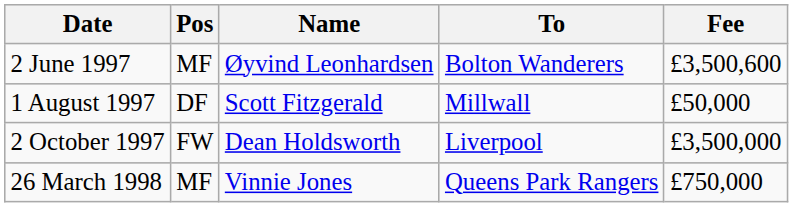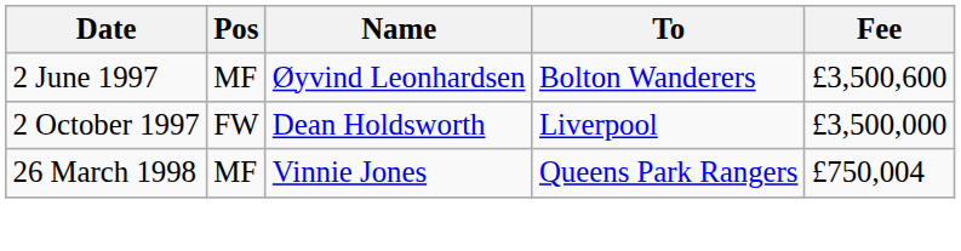 <table class="wikitable">
 <tr>
 <th>Date</th>
 <th>Pos</th>
 <th>Name</th>
 <th>To</th>
 <th>Fee</th>
 </tr>
 <tr>
 <td>2 June 1997</td>
 <td>MF</td>
 <td><a href='#'>Øyvind Leonhardsen</a></td>
 <td><a href='#'>Bolton Wanderers</a></td>
 <td>£3,500,600</td>
 </tr>
 <tr>
-<td>1 August 1997</td>
-<td>DF</td>
-<td><a href='#'>Scott Fitzgerald</a></td>
-<td><a href='#'>Millwall</a></td>
-<td>£50,000</td>
-</tr>
-<tr>
 <td>2 October 1997</td>
 <td>FW</td>
 <td><a href='#'>Dean Holdsworth</a></td>
 <td><a href='#'>Liverpool</a></td>
 <td>£3,500,000</td>
 </tr>
 <tr>
 <td>26 March 1998</td>
 <td>MF</td>
 <td><a href='#'>Vinnie Jones</a></td>
 <td><a href='#'>Queens Park Rangers</a></td>
-<td>£750,000</td>
+<td>£750,004</td>
 </tr>
 </table>
